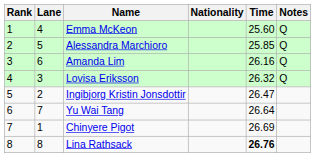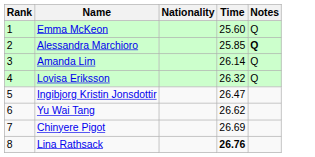 <table class="wikitable">
 <tr>
 <th>Rank</th>
-<th>Lane</th>
 <th>Name</th>
 <th>Nationality</th>
 <th>Time</th>
 <th>Notes</th>
 </tr>
 <tr bgcolor=ccffcc>
 <td>1</td>
-<td>4</td>
 <td><a href='#'>Emma McKeon</a></td>
 <td></td>
 <td>25.60</td>
 <td>Q</td>
 </tr>
 <tr bgcolor=ccffcc>
 <td>2</td>
-<td>5</td>
 <td><a href='#'>Alessandra Marchioro</a></td>
 <td></td>
 <td>25.85</td>
-<td>Q</td>
+<td><strong>Q</strong></td>
 </tr>
 <tr bgcolor=ccffcc>
 <td>3</td>
-<td>6</td>
 <td><a href='#'>Amanda Lim</a></td>
 <td></td>
-<td>26.16</td>
+<td>26.14</td>
 <td>Q</td>
 </tr>
 <tr bgcolor=ccffcc>
 <td>4</td>
-<td>3</td>
 <td><a href='#'>Lovisa Eriksson</a></td>
 <td></td>
 <td>26.32</td>
 <td>Q</td>
 </tr>
 <tr>
 <td>5</td>
-<td>2</td>
 <td><a href='#'>Ingibjorg Kristin Jonsdottir</a></td>
 <td></td>
 <td>26.47</td>
 <td></td>
 </tr>
 <tr>
 <td>6</td>
-<td>7</td>
 <td><a href='#'>Yu Wai Tang</a></td>
 <td></td>
-<td>26.64</td>
+<td>26.62</td>
 <td></td>
 </tr>
 <tr>
 <td>7</td>
-<td>1</td>
 <td><a href='#'>Chinyere Pigot</a></td>
 <td></td>
 <td>26.69</td>
 <td></td>
 </tr>
 <tr>
 <td>8</td>
-<td>8</td>
 <td><a href='#'>Lina Rathsack</a></td>
 <td></td>
 <td><strong>26.76</strong></td>
 <td></td>
 </tr>
 </table>
